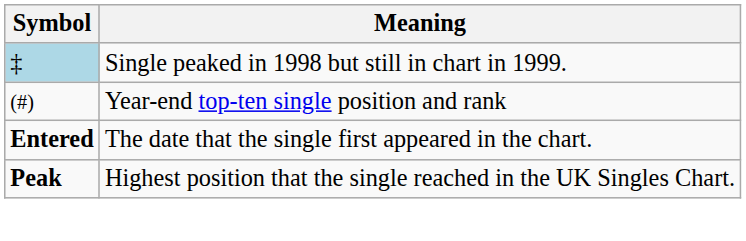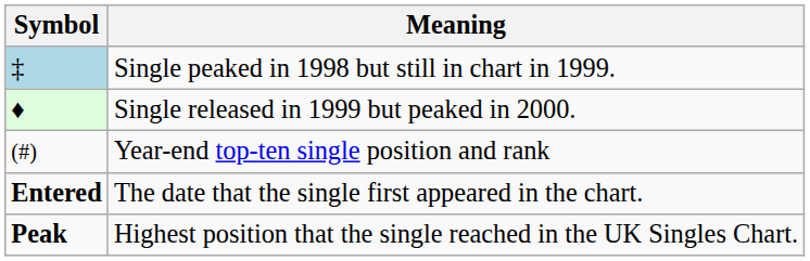 <table Class="wikitable">
 <tr>
 <th>Symbol</th>
 <th>Meaning</th>
 </tr>
 <tr>
 <td bgcolor=lightblue>‡</td>
 <td>Single peaked in 1998 but still in chart in 1999.</td>
+</tr>
+<tr>
+<td bgcolor=#DDFFDD>♦</td>
+<td>Single released in 1999 but peaked in 2000.</td>
 </tr>
 <tr>
 <td><small>(#)</small></td>
 <td>Year-end <a href='#'>top-ten single</a> position and rank</td>
 </tr>
 <tr>
 <td><strong>Entered</strong></td>
 <td>The date that the single first appeared in the chart.</td>
 </tr>
 <tr>
 <td><strong>Peak</strong></td>
 <td>Highest position that the single reached in the UK Singles Chart.</td>
 </tr>
 </table>
